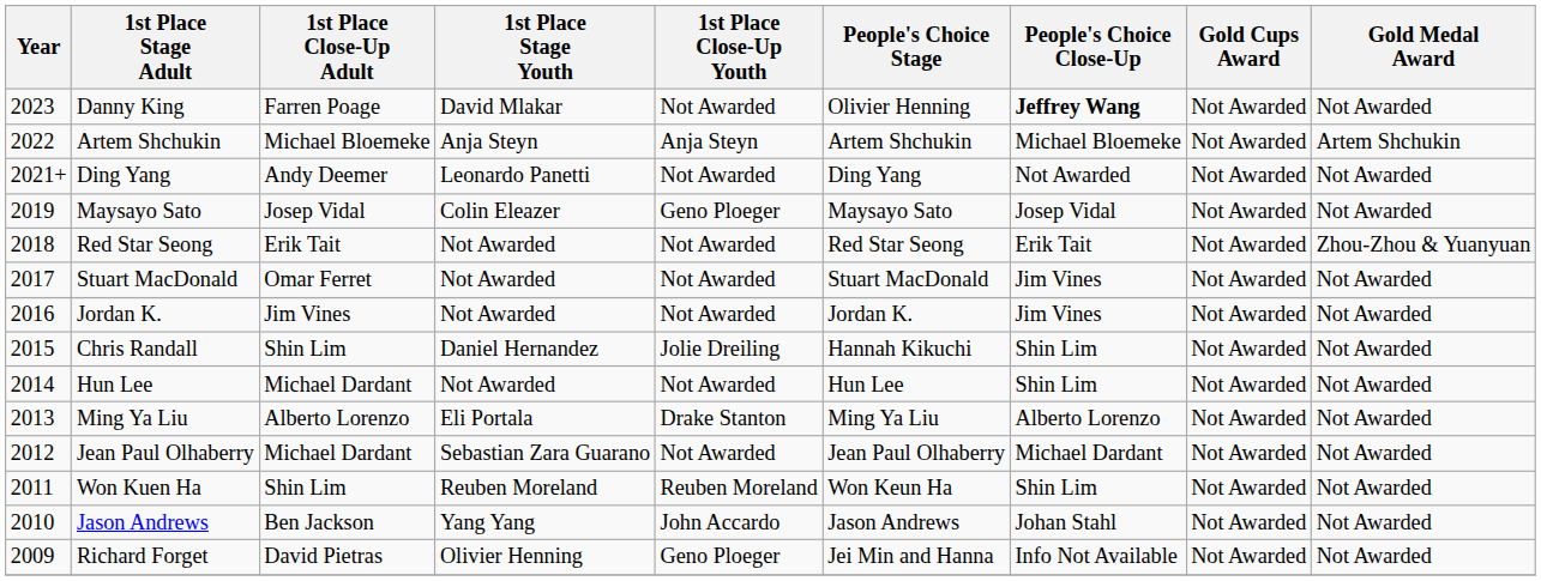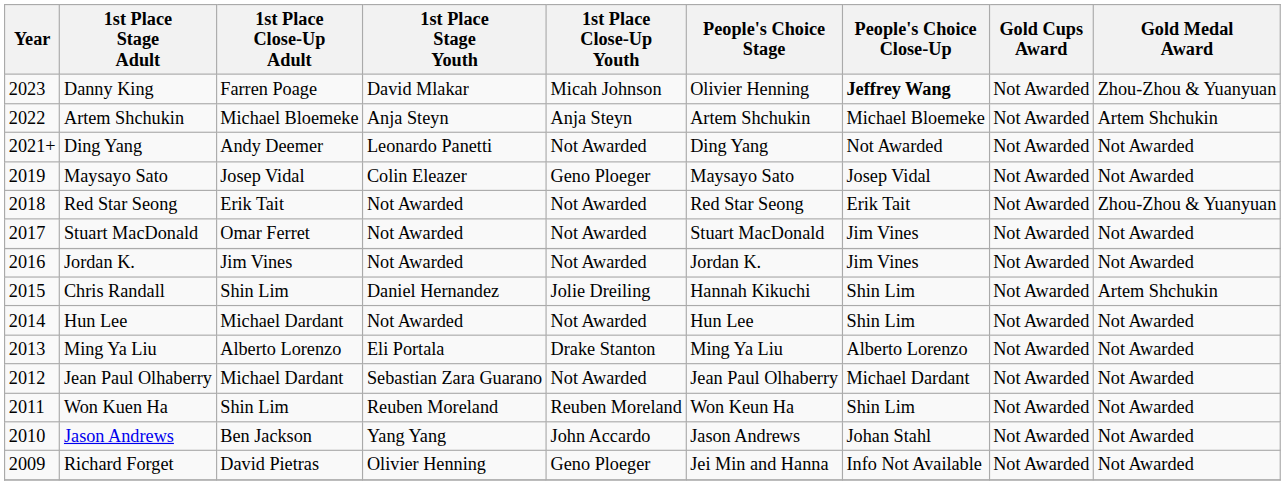 <table class="wikitable sortable" border="1">
 <tr>
 <th>Year</th>
 <th>1st Place<br>Stage<br>Adult</th>
 <th>1st Place<br>Close-Up<br>Adult</th>
 <th>1st Place<br>Stage<br>Youth</th>
 <th>1st Place<br>Close-Up<br>Youth</th>
 <th>People's Choice<br>Stage</th>
 <th>People's Choice<br>Close-Up</th>
 <th>Gold Cups<br>Award</th>
 <th>Gold Medal<br>Award</th>
 </tr>
 <tr>
 <td>2023</td>
 <td>Danny King</td>
 <td>Farren Poage</td>
 <td>David Mlakar</td>
-<td>Not Awarded</td>
+<td>Micah Johnson</td>
 <td>Olivier Henning</td>
 <td><strong>Jeffrey Wang</strong></td>
 <td>Not Awarded</td>
-<td>Not Awarded</td>
+<td>Zhou-Zhou & Yuanyuan</td>
 </tr>
 <tr>
 <td>2022</td>
 <td>Artem Shchukin</td>
 <td>Michael Bloemeke</td>
 <td>Anja Steyn</td>
 <td>Anja Steyn</td>
 <td>Artem Shchukin</td>
 <td>Michael Bloemeke</td>
 <td>Not Awarded</td>
 <td>Artem Shchukin</td>
 </tr>
 <tr>
 <td>2021+</td>
 <td>Ding Yang</td>
 <td>Andy Deemer</td>
 <td>Leonardo Panetti</td>
 <td>Not Awarded</td>
 <td>Ding Yang</td>
 <td>Not Awarded</td>
 <td>Not Awarded</td>
 <td>Not Awarded</td>
 </tr>
 <tr>
 <td>2019</td>
 <td>Maysayo Sato</td>
 <td>Josep Vidal</td>
 <td>Colin Eleazer</td>
 <td>Geno Ploeger</td>
 <td>Maysayo Sato</td>
 <td>Josep Vidal</td>
 <td>Not Awarded</td>
 <td>Not Awarded</td>
 </tr>
 <tr>
 <td>2018</td>
 <td>Red Star Seong</td>
 <td>Erik Tait</td>
 <td>Not Awarded</td>
 <td>Not Awarded</td>
 <td>Red Star Seong</td>
 <td>Erik Tait</td>
 <td>Not Awarded</td>
 <td>Zhou-Zhou & Yuanyuan</td>
 </tr>
 <tr>
 <td>2017</td>
 <td>Stuart MacDonald</td>
 <td>Omar Ferret</td>
 <td>Not Awarded</td>
 <td>Not Awarded</td>
 <td>Stuart MacDonald</td>
 <td>Jim Vines</td>
 <td>Not Awarded</td>
 <td>Not Awarded</td>
 </tr>
 <tr>
 </tr>
 <tr>
 <td>2016</td>
 <td>Jordan K.</td>
 <td>Jim Vines</td>
 <td>Not Awarded</td>
 <td>Not Awarded</td>
 <td>Jordan K.</td>
 <td>Jim Vines</td>
 <td>Not Awarded</td>
 <td>Not Awarded</td>
 </tr>
 <tr>
 <td>2015</td>
 <td>Chris Randall</td>
 <td>Shin Lim</td>
 <td>Daniel Hernandez</td>
 <td>Jolie Dreiling</td>
 <td>Hannah Kikuchi</td>
 <td>Shin Lim</td>
 <td>Not Awarded</td>
-<td>Not Awarded</td>
+<td>Artem Shchukin</td>
 </tr>
 <tr>
 <td>2014</td>
 <td>Hun Lee</td>
 <td>Michael Dardant</td>
 <td>Not Awarded</td>
 <td>Not Awarded</td>
 <td>Hun Lee</td>
 <td>Shin Lim</td>
 <td>Not Awarded</td>
 <td>Not Awarded</td>
 </tr>
 <tr>
 <td>2013</td>
 <td>Ming Ya Liu</td>
 <td>Alberto Lorenzo</td>
 <td>Eli Portala</td>
 <td>Drake Stanton</td>
 <td>Ming Ya Liu</td>
 <td>Alberto Lorenzo</td>
 <td>Not Awarded</td>
 <td>Not Awarded</td>
 </tr>
 <tr>
 <td>2012</td>
 <td>Jean Paul Olhaberry</td>
 <td>Michael Dardant</td>
 <td>Sebastian Zara Guarano</td>
 <td>Not Awarded</td>
 <td>Jean Paul Olhaberry</td>
 <td>Michael Dardant</td>
 <td>Not Awarded</td>
 <td>Not Awarded</td>
 </tr>
 <tr>
 <td>2011</td>
 <td>Won Kuen Ha</td>
 <td>Shin Lim</td>
 <td>Reuben Moreland</td>
 <td>Reuben Moreland</td>
 <td>Won Keun Ha</td>
 <td>Shin Lim</td>
 <td>Not Awarded</td>
 <td>Not Awarded</td>
 </tr>
 <tr>
 <td>2010</td>
 <td><a href='#'>Jason Andrews</a></td>
 <td>Ben Jackson</td>
 <td>Yang Yang</td>
 <td>John Accardo</td>
 <td>Jason Andrews</td>
 <td>Johan Stahl</td>
 <td>Not Awarded</td>
 <td>Not Awarded</td>
 </tr>
 <tr>
 <td>2009</td>
 <td>Richard Forget</td>
 <td>David Pietras</td>
 <td>Olivier Henning</td>
 <td>Geno Ploeger</td>
 <td>Jei Min and Hanna</td>
 <td>Info Not Available</td>
 <td>Not Awarded</td>
 <td>Not Awarded</td>
 </tr>
 <tr>
 </tr>
 </table>
